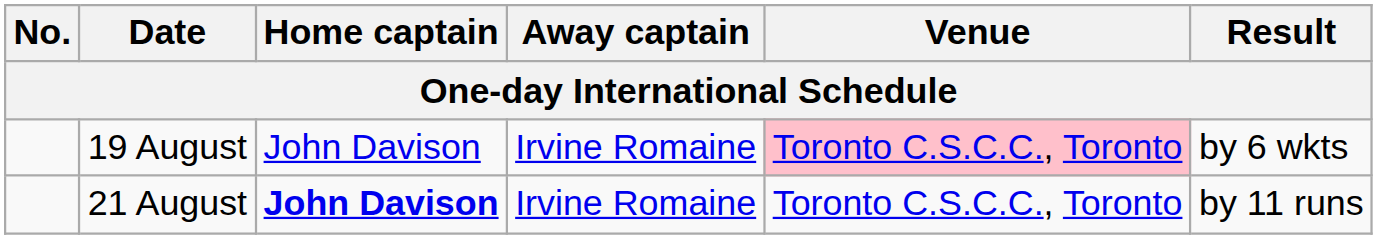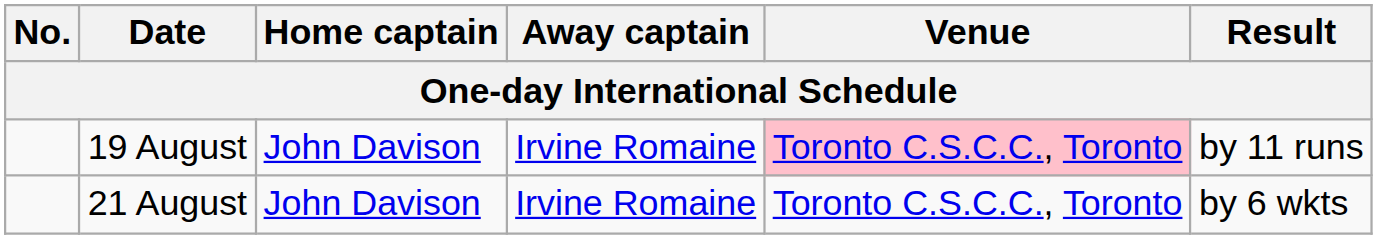 <table class="wikitable">
 <tr style="background:#efefef;">
 <th>No.</th>
 <th>Date</th>
 <th>Home captain</th>
 <th>Away captain</th>
 <th>Venue</th>
 <th>Result</th>
 </tr>
 <tr>
 <th colspan="6">One-day International Schedule</th>
 </tr>
 <tr>
 <td></td>
 <td>19 August</td>
 <td><a href='#'>John Davison</a></td>
 <td><a href='#'>Irvine Romaine</a></td>
 <td style="background: pink;"><a href='#'>Toronto C.S.C.C.</a>, <a href='#'>Toronto</a></td>
-<td> by 6 wkts</td>
+<td> by 11 runs</td>
 </tr>
 <tr>
 <td></td>
 <td>21 August</td>
-<td><strong><a href='#'>John Davison</a></strong></td>
+<td><a href='#'>John Davison</a></td>
 <td><a href='#'>Irvine Romaine</a></td>
 <td><a href='#'>Toronto C.S.C.C.</a>, <a href='#'>Toronto</a></td>
-<td> by 11 runs</td>
+<td> by 6 wkts</td>
 </tr>
 </table>
